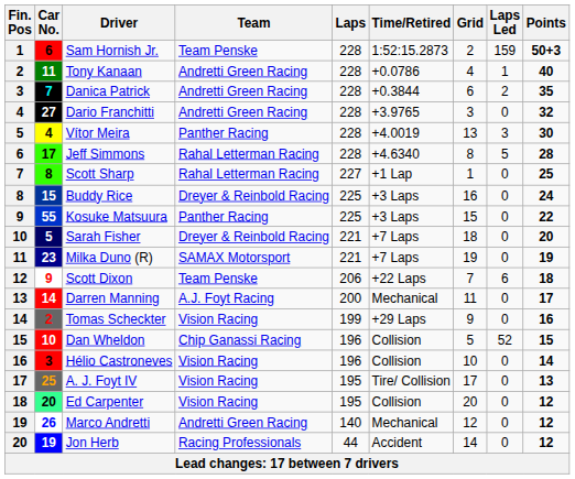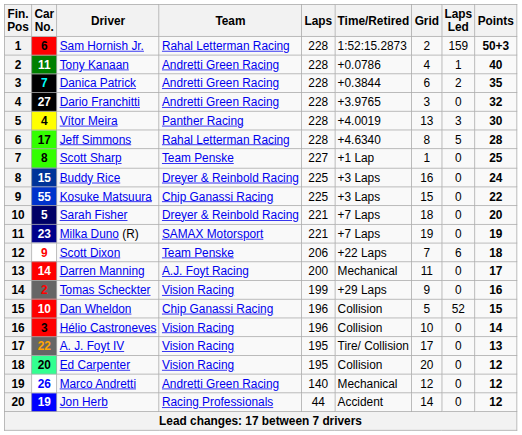 <table class="wikitable" style="font-size:95%;">
 <tr>
 <th>Fin.<br>Pos</th>
 <th>Car<br>No.</th>
 <th>Driver</th>
 <th>Team</th>
 <th>Laps</th>
 <th>Time/Retired</th>
 <th>Grid</th>
 <th>Laps<br>Led</th>
 <th>Points</th>
 </tr>
 <tr>
 <th>1</th>
 <td align=center style="background:#ff0000; color:Black;" align=center><strong>6</strong></td>
 <td> <a href='#'>Sam Hornish Jr.</a></td>
-<td><a href='#'>Team Penske</a></td>
+<td><a href='#'>Rahal Letterman Racing</a></td>
 <td align=center>228</td>
 <td align=left>1:52:15.2873</td>
 <td align=center>2</td>
 <td align=center>159</td>
 <td align=center><strong>50+3</strong></td>
 </tr>
 <tr>
 <th>2</th>
 <td align=center style="background:green; color:white;" align=center><strong>11</strong></td>
 <td> <a href='#'>Tony Kanaan</a></td>
 <td><a href='#'>Andretti Green Racing</a></td>
 <td align=center>228</td>
 <td align=left>+0.0786</td>
 <td align=center>4</td>
 <td align=center>1</td>
 <td align=center><strong>40</strong></td>
 </tr>
 <tr>
 <th>3</th>
 <td align=center style="background:#000000; color:aqua;" align=center><strong>7</strong></td>
 <td> <a href='#'>Danica Patrick</a></td>
 <td><a href='#'>Andretti Green Racing</a></td>
 <td align=center>228</td>
 <td align=left>+0.3844</td>
 <td align=center>6</td>
 <td align=center>2</td>
 <td align=center><strong>35</strong></td>
 </tr>
 <tr>
 <th>4</th>
 <td align=center style="background:#000000; color:white;" align=center><strong>27</strong></td>
 <td> <a href='#'>Dario Franchitti</a></td>
 <td><a href='#'>Andretti Green Racing</a></td>
 <td align=center>228</td>
 <td align=left>+3.9765</td>
 <td align=center>3</td>
 <td align=center>0</td>
 <td align=center><strong>32</strong></td>
 </tr>
 <tr>
 <th>5</th>
 <td align=center style="background:#ffff00; color:Black;" align=center><strong>4</strong></td>
 <td> <a href='#'>Vítor Meira</a></td>
 <td><a href='#'>Panther Racing</a></td>
 <td align=center>228</td>
 <td align=left>+4.0019</td>
 <td align=center>13</td>
 <td align=center>3</td>
 <td align=center><strong>30</strong></td>
 </tr>
 <tr>
 <th>6</th>
 <td align=center style="background:#33ff00; color:Black;" align=center><strong>17</strong></td>
 <td> <a href='#'>Jeff Simmons</a></td>
 <td><a href='#'>Rahal Letterman Racing</a></td>
 <td align=center>228</td>
 <td align=left>+4.6340</td>
 <td align=center>8</td>
 <td align=center>5</td>
 <td align=center><strong>28</strong></td>
 </tr>
 <tr>
 <th>7</th>
 <td align=center style="background:#33ff00; color:Black;" align=center><strong>8</strong></td>
 <td> <a href='#'>Scott Sharp</a></td>
-<td><a href='#'>Rahal Letterman Racing</a></td>
+<td><a href='#'>Team Penske</a></td>
 <td align=center>227</td>
 <td align=left>+1 Lap</td>
 <td align=center>1</td>
 <td align=center>0</td>
 <td align=center><strong>25</strong></td>
 </tr>
 <tr>
 <th>8</th>
 <td align=center style="background:#003399; color:White;" align=center><strong>15</strong></td>
 <td> <a href='#'>Buddy Rice</a></td>
 <td><a href='#'>Dreyer & Reinbold Racing</a></td>
 <td align=center>225</td>
 <td align=left>+3 Laps</td>
 <td align=center>16</td>
 <td align=center>0</td>
 <td align=center><strong>24</strong></td>
 </tr>
 <tr>
 <th>9</th>
 <td align=center style="background:#0033cc; color:White;" align=center><strong>55</strong></td>
 <td> <a href='#'>Kosuke Matsuura</a></td>
-<td><a href='#'>Panther Racing</a></td>
+<td><a href='#'>Chip Ganassi Racing</a></td>
 <td align=center>225</td>
 <td align=left>+3 Laps</td>
 <td align=center>15</td>
 <td align=center>0</td>
 <td align=center><strong>22</strong></td>
 </tr>
 <tr>
 <th>10</th>
 <td align=center style="background:#000066; color:White;" align=center><strong>5</strong></td>
 <td> <a href='#'>Sarah Fisher</a></td>
 <td><a href='#'>Dreyer & Reinbold Racing</a></td>
 <td align=center>221</td>
 <td align=left>+7 Laps</td>
 <td align=center>18</td>
 <td align=center>0</td>
 <td align=center><strong>20</strong></td>
 </tr>
 <tr>
 <th>11</th>
 <td align=center style="background:#00008B; color:White;" align=center><strong>23</strong></td>
 <td> <a href='#'>Milka Duno</a> (R)</td>
 <td><a href='#'>SAMAX Motorsport</a></td>
 <td align=center>221</td>
 <td align=left>+7 Laps</td>
 <td align=center>19</td>
 <td align=center>0</td>
 <td align=center><strong>19</strong></td>
 </tr>
 <tr>
 <th>12</th>
 <td align=center style="background:white; color:red;" align=center><strong>9</strong></td>
 <td> <a href='#'>Scott Dixon</a></td>
 <td><a href='#'>Team Penske</a></td>
 <td align=center>206</td>
 <td align=left>+22 Laps</td>
 <td align=center>7</td>
 <td align=center>6</td>
 <td align=center><strong>18</strong></td>
 </tr>
 <tr>
 <th>13</th>
 <td align=center style="background:red; color:White;" align=center><strong>14</strong></td>
 <td> <a href='#'>Darren Manning</a></td>
 <td><a href='#'>A.J. Foyt Racing</a></td>
 <td align=center>200</td>
 <td align=left>Mechanical</td>
 <td align=center>11</td>
 <td align=center>0</td>
 <td align=center><strong>17</strong></td>
 </tr>
 <tr>
 <th>14</th>
 <td align=center style="background:#666666; color:Red;"  align=center><strong>2</strong></td>
 <td> <a href='#'>Tomas Scheckter</a></td>
 <td><a href='#'>Vision Racing</a></td>
 <td align=center>199</td>
 <td align=left>+29 Laps</td>
 <td align=center>9</td>
 <td align=center>0</td>
 <td align=center><strong>16</strong></td>
 </tr>
 <tr>
 <th>15</th>
 <td align=center style="background:red; color:white;" align=center><strong>10</strong></td>
 <td> <a href='#'>Dan Wheldon</a></td>
 <td><a href='#'>Chip Ganassi Racing</a></td>
 <td align=center>196</td>
 <td align=left>Collision</td>
 <td align=center>5</td>
 <td align=center>52</td>
 <td align=center><strong>15</strong></td>
 </tr>
 <tr>
 <th>16</th>
 <td align=center style="background:#ff0000; color:Black;" align=center><strong>3</strong></td>
 <td> <a href='#'>Hélio Castroneves</a></td>
 <td><a href='#'>Vision Racing</a></td>
 <td align=center>196</td>
 <td align=left>Collision</td>
 <td align=center>10</td>
 <td align=center>0</td>
 <td align=center><strong>14</strong></td>
 </tr>
 <tr>
 <th>17</th>
-<td align=center style="background:#666666; color:Orange;" align=center><strong>25</strong></td>
+<td align=center style="background:#666666; color:Orange;" align=center><strong>22</strong></td>
 <td> <a href='#'>A. J. Foyt IV</a></td>
 <td><a href='#'>Vision Racing</a></td>
 <td align=center>195</td>
 <td align=left>Tire/ Collision</td>
 <td align=center>17</td>
 <td align=center>0</td>
 <td align=center><strong>13</strong></td>
 </tr>
 <tr>
 <th>18</th>
 <td style="background:#33ff90; color:Black;" align=center><strong>20</strong></td>
 <td> <a href='#'>Ed Carpenter</a></td>
 <td><a href='#'>Vision Racing</a></td>
 <td align=center>195</td>
 <td align=left>Collision</td>
 <td align=center>20</td>
 <td align=center>0</td>
 <td align=center><strong>12</strong></td>
 </tr>
 <tr>
 <th>19</th>
 <td align=center style="background:white; color:blue;"  align=center><strong>26</strong></td>
 <td> <a href='#'>Marco Andretti</a></td>
 <td><a href='#'>Andretti Green Racing</a></td>
 <td align=center>140</td>
 <td align=left>Mechanical</td>
 <td align=center>12</td>
 <td align=center>0</td>
 <td align=center><strong>12</strong></td>
 </tr>
 <tr>
 <th>20</th>
 <td align=center style="background:blue; color:white;" align=center><strong>19</strong></td>
 <td> <a href='#'>Jon Herb</a></td>
 <td><a href='#'>Racing Professionals</a></td>
 <td align=center>44</td>
 <td align=left>Accident</td>
 <td align=center>14</td>
 <td align=center>0</td>
 <td align=center><strong>12</strong></td>
 </tr>
 <tr>
 <th colspan=9>Lead changes: 17 between 7 drivers</th>
 </tr>
 </table>
